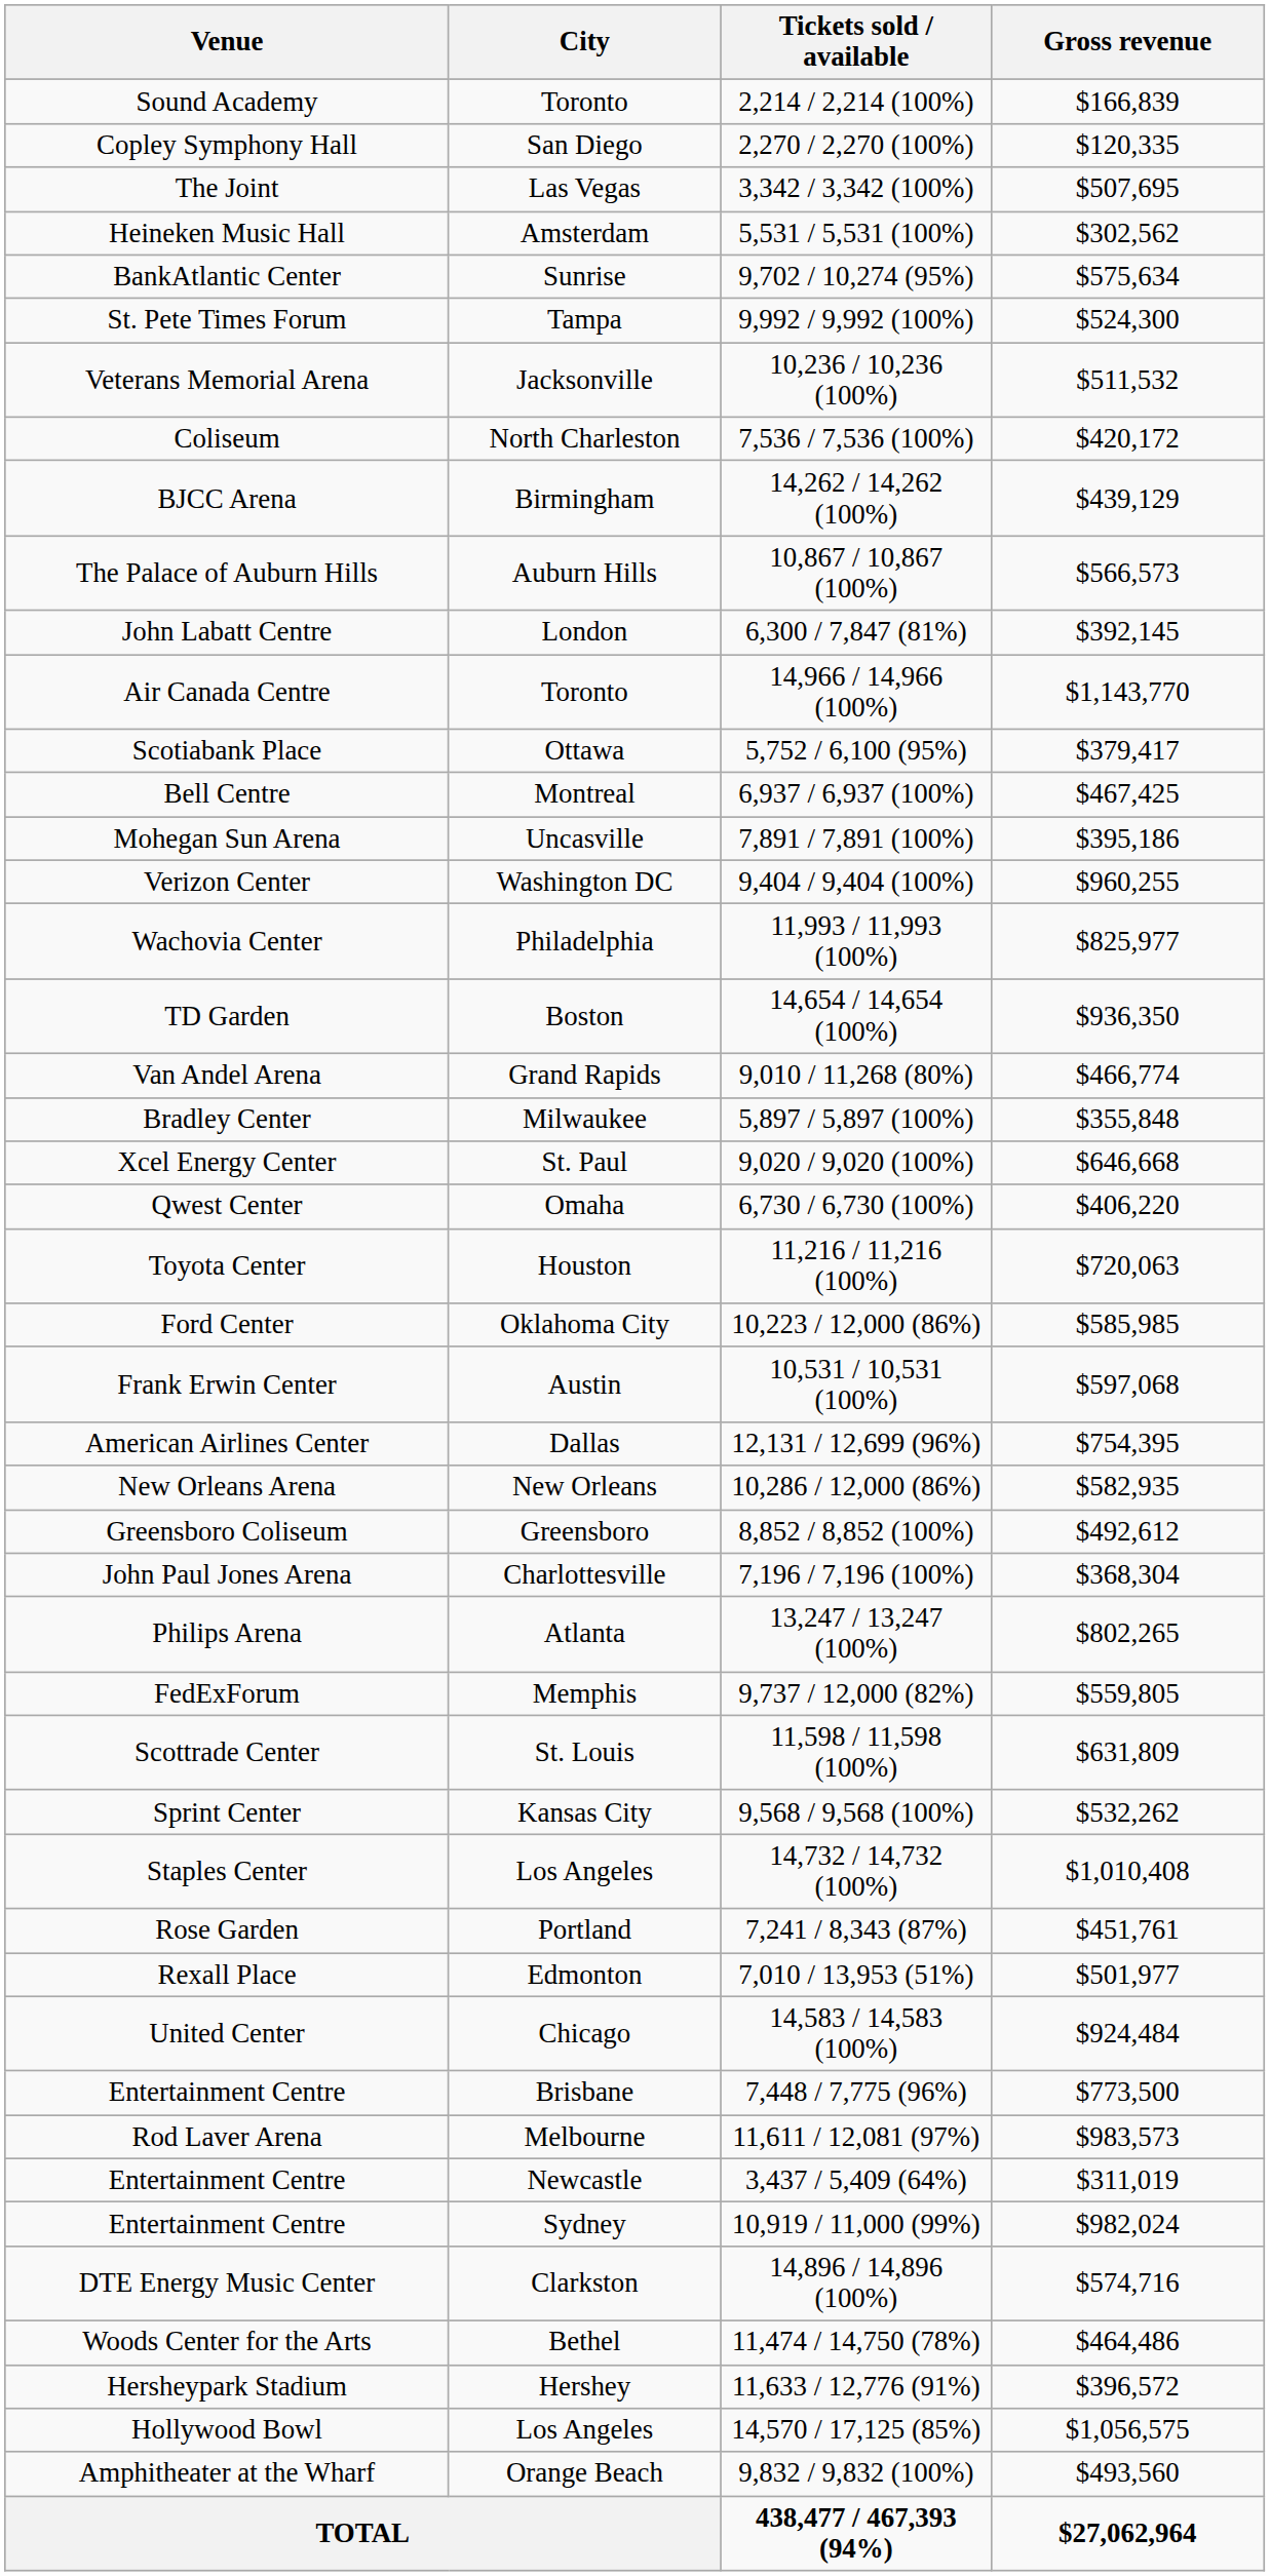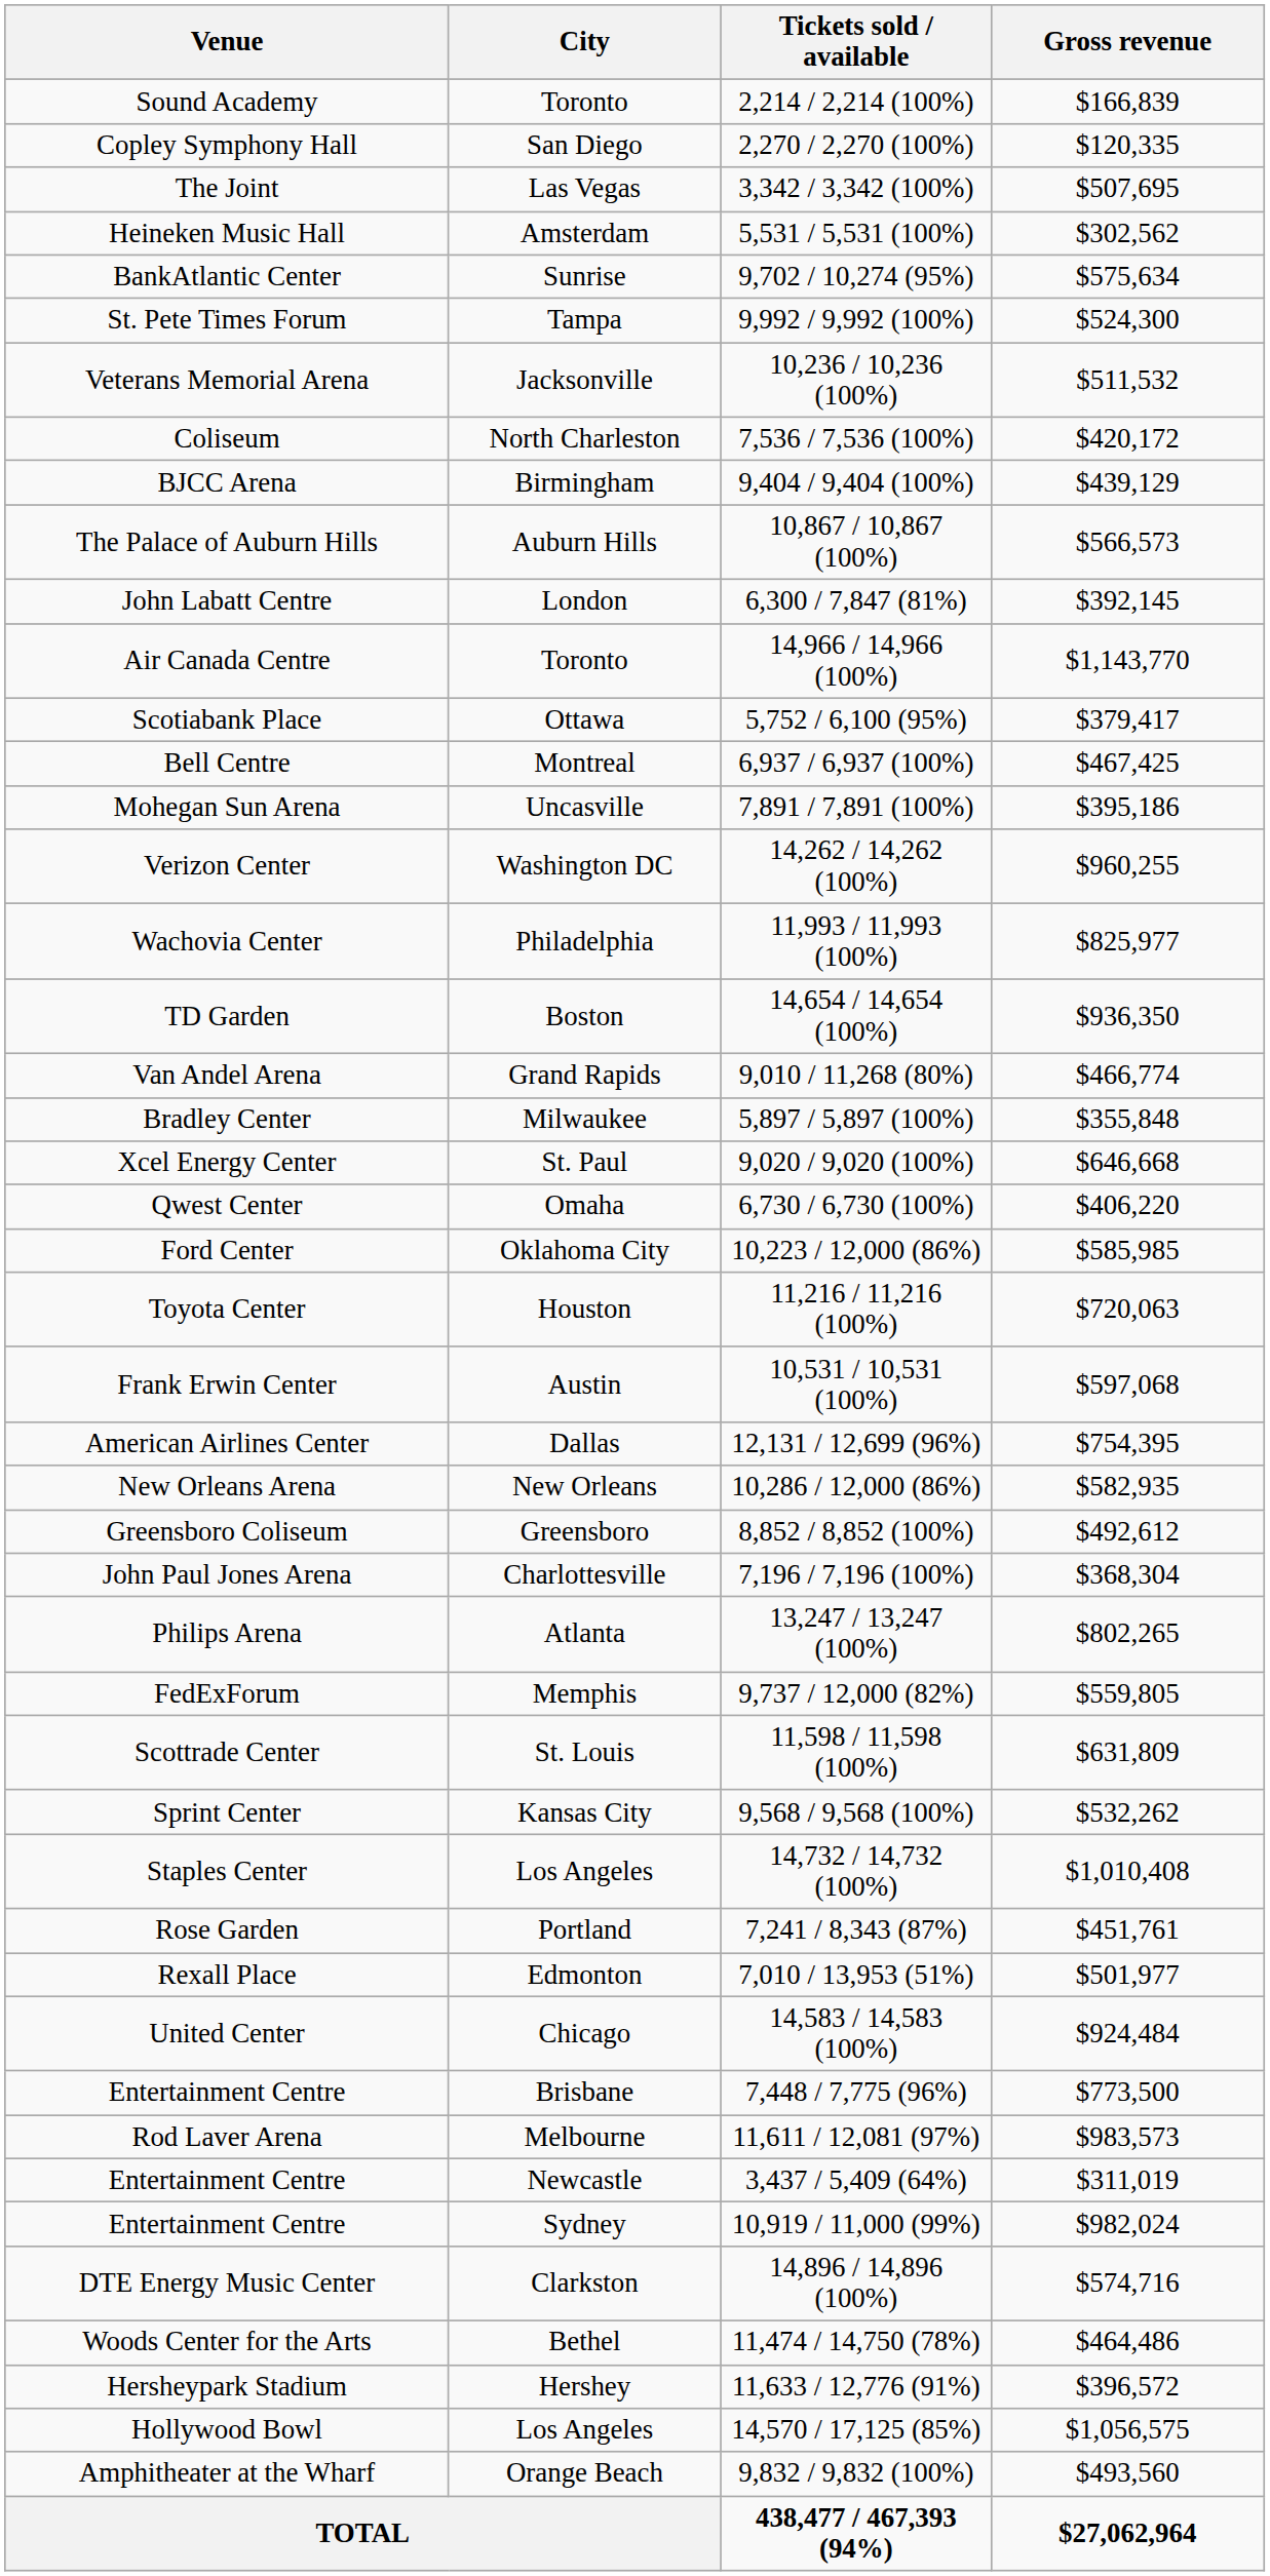 <table class="wikitable" style="text-align:center;">
 <tr>
 <th width="250">Venue</th>
 <th width="150">City</th>
 <th width="150">Tickets sold / available</th>
 <th width="150">Gross revenue</th>
 </tr>
 <tr>
 <td>Sound Academy</td>
 <td>Toronto</td>
 <td>2,214 / 2,214 (100%)</td>
 <td>$166,839</td>
 </tr>
 <tr>
 <td>Copley Symphony Hall</td>
 <td>San Diego</td>
 <td>2,270 / 2,270 (100%)</td>
 <td>$120,335</td>
 </tr>
 <tr>
 <td>The Joint</td>
 <td>Las Vegas</td>
 <td>3,342 / 3,342 (100%)</td>
 <td>$507,695</td>
 </tr>
 <tr>
 <td>Heineken Music Hall</td>
 <td>Amsterdam</td>
 <td>5,531 / 5,531 (100%)</td>
 <td>$302,562</td>
 </tr>
 <tr>
 <td>BankAtlantic Center</td>
 <td>Sunrise</td>
 <td>9,702 / 10,274 (95%)</td>
 <td>$575,634</td>
 </tr>
 <tr>
 <td>St. Pete Times Forum</td>
 <td>Tampa</td>
 <td>9,992 / 9,992 (100%)</td>
 <td>$524,300</td>
 </tr>
 <tr>
 <td>Veterans Memorial Arena</td>
 <td>Jacksonville</td>
 <td>10,236 / 10,236 (100%)</td>
 <td>$511,532</td>
 </tr>
 <tr>
 <td>Coliseum</td>
 <td>North Charleston</td>
 <td>7,536 / 7,536 (100%)</td>
 <td>$420,172</td>
 </tr>
 <tr>
 <td>BJCC Arena</td>
 <td>Birmingham</td>
-<td>14,262 / 14,262 (100%)</td>
+<td>9,404 / 9,404 (100%)</td>
 <td>$439,129</td>
 </tr>
 <tr>
 <td>The Palace of Auburn Hills</td>
 <td>Auburn Hills</td>
 <td>10,867 / 10,867 (100%)</td>
 <td>$566,573</td>
 </tr>
 <tr>
 <td>John Labatt Centre</td>
 <td>London</td>
 <td>6,300 / 7,847 (81%)</td>
 <td>$392,145</td>
 </tr>
 <tr>
 <td>Air Canada Centre</td>
 <td>Toronto</td>
 <td>14,966 / 14,966 (100%)</td>
 <td>$1,143,770</td>
 </tr>
 <tr>
 <td>Scotiabank Place</td>
 <td>Ottawa</td>
 <td>5,752 / 6,100 (95%)</td>
 <td>$379,417</td>
 </tr>
 <tr>
 <td>Bell Centre</td>
 <td>Montreal</td>
 <td>6,937 / 6,937 (100%)</td>
 <td>$467,425</td>
 </tr>
 <tr>
 <td>Mohegan Sun Arena</td>
 <td>Uncasville</td>
 <td>7,891 / 7,891 (100%)</td>
 <td>$395,186</td>
 </tr>
 <tr>
 <td>Verizon Center</td>
 <td>Washington DC</td>
-<td>9,404 / 9,404 (100%)</td>
+<td>14,262 / 14,262 (100%)</td>
 <td>$960,255</td>
 </tr>
 <tr>
 <td>Wachovia Center</td>
 <td>Philadelphia</td>
 <td>11,993 / 11,993 (100%)</td>
 <td>$825,977</td>
 </tr>
 <tr>
 <td>TD Garden</td>
 <td>Boston</td>
 <td>14,654 / 14,654 (100%)</td>
 <td>$936,350</td>
 </tr>
 <tr>
 <td>Van Andel Arena</td>
 <td>Grand Rapids</td>
 <td>9,010 / 11,268 (80%)</td>
 <td>$466,774</td>
 </tr>
 <tr>
 <td>Bradley Center</td>
 <td>Milwaukee</td>
 <td>5,897 / 5,897 (100%)</td>
 <td>$355,848</td>
 </tr>
 <tr>
 <td>Xcel Energy Center</td>
 <td>St. Paul</td>
 <td>9,020 / 9,020 (100%)</td>
 <td>$646,668</td>
 </tr>
 <tr>
 <td>Qwest Center</td>
 <td>Omaha</td>
 <td>6,730 / 6,730 (100%)</td>
 <td>$406,220</td>
 </tr>
 <tr>
+<td>Ford Center</td>
+<td>Oklahoma City</td>
+<td>10,223 / 12,000 (86%)</td>
+<td>$585,985</td>
+</tr>
+<tr>
 <td>Toyota Center</td>
 <td>Houston</td>
 <td>11,216 / 11,216 (100%)</td>
 <td>$720,063</td>
-</tr>
-<tr>
-<td>Ford Center</td>
-<td>Oklahoma City</td>
-<td>10,223 / 12,000 (86%)</td>
-<td>$585,985</td>
 </tr>
 <tr>
 <td>Frank Erwin Center</td>
 <td>Austin</td>
 <td>10,531 / 10,531 (100%)</td>
 <td>$597,068</td>
 </tr>
 <tr>
 <td>American Airlines Center</td>
 <td>Dallas</td>
 <td>12,131 / 12,699 (96%)</td>
 <td>$754,395</td>
 </tr>
 <tr>
 <td>New Orleans Arena</td>
 <td>New Orleans</td>
 <td>10,286 / 12,000 (86%)</td>
 <td>$582,935</td>
 </tr>
 <tr>
 <td>Greensboro Coliseum</td>
 <td>Greensboro</td>
 <td>8,852 / 8,852 (100%)</td>
 <td>$492,612</td>
 </tr>
 <tr>
 <td>John Paul Jones Arena</td>
 <td>Charlottesville</td>
 <td>7,196 / 7,196 (100%)</td>
 <td>$368,304</td>
 </tr>
 <tr>
 <td>Philips Arena</td>
 <td>Atlanta</td>
 <td>13,247 / 13,247 (100%)</td>
 <td>$802,265</td>
 </tr>
 <tr>
 <td>FedExForum</td>
 <td>Memphis</td>
 <td>9,737 / 12,000 (82%)</td>
 <td>$559,805</td>
 </tr>
 <tr>
 <td>Scottrade Center</td>
 <td>St. Louis</td>
 <td>11,598 / 11,598 (100%)</td>
 <td>$631,809</td>
 </tr>
 <tr>
 <td>Sprint Center</td>
 <td>Kansas City</td>
 <td>9,568 / 9,568 (100%)</td>
 <td>$532,262</td>
 </tr>
 <tr>
 <td>Staples Center</td>
 <td>Los Angeles</td>
 <td>14,732 / 14,732 (100%)</td>
 <td>$1,010,408</td>
 </tr>
 <tr>
 <td>Rose Garden</td>
 <td>Portland</td>
 <td>7,241 / 8,343 (87%)</td>
 <td>$451,761</td>
 </tr>
 <tr>
 <td>Rexall Place</td>
 <td>Edmonton</td>
 <td>7,010 / 13,953 (51%)</td>
 <td>$501,977</td>
 </tr>
 <tr>
 <td>United Center</td>
 <td>Chicago</td>
 <td>14,583 / 14,583 (100%)</td>
 <td>$924,484</td>
 </tr>
 <tr>
 <td>Entertainment Centre</td>
 <td>Brisbane</td>
 <td>7,448 / 7,775 (96%)</td>
 <td>$773,500</td>
 </tr>
 <tr>
 <td>Rod Laver Arena</td>
 <td>Melbourne</td>
 <td>11,611 / 12,081 (97%)</td>
 <td>$983,573</td>
 </tr>
 <tr>
 <td>Entertainment Centre</td>
 <td>Newcastle</td>
 <td>3,437 / 5,409 (64%)</td>
 <td>$311,019</td>
 </tr>
 <tr>
 <td>Entertainment Centre</td>
 <td>Sydney</td>
 <td>10,919 / 11,000 (99%)</td>
 <td>$982,024</td>
 </tr>
 <tr>
 <td>DTE Energy Music Center</td>
 <td>Clarkston</td>
 <td>14,896 / 14,896 (100%)</td>
 <td>$574,716</td>
 </tr>
 <tr>
 <td>Woods Center for the Arts</td>
 <td>Bethel</td>
 <td>11,474 / 14,750 (78%)</td>
 <td>$464,486</td>
 </tr>
 <tr>
 <td>Hersheypark Stadium</td>
 <td>Hershey</td>
 <td>11,633 / 12,776 (91%)</td>
 <td>$396,572</td>
 </tr>
 <tr>
 <td>Hollywood Bowl</td>
 <td>Los Angeles</td>
 <td>14,570 / 17,125 (85%)</td>
 <td>$1,056,575</td>
 </tr>
 <tr>
 <td>Amphitheater at the Wharf</td>
 <td>Orange Beach</td>
 <td>9,832 / 9,832 (100%)</td>
 <td>$493,560</td>
 </tr>
 <tr>
 <th colspan="2"><strong>TOTAL</strong></th>
 <td><strong>438,477 / 467,393 (94%)</strong></td>
 <td><strong>$27,062,964</strong></td>
 </tr>
 </table>
